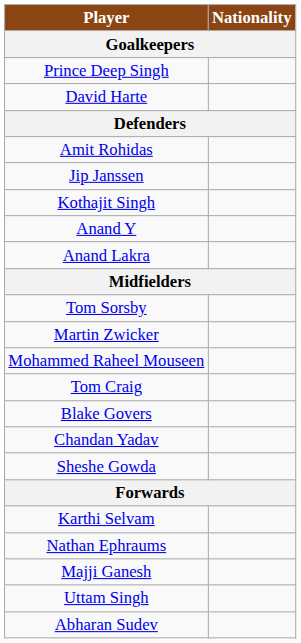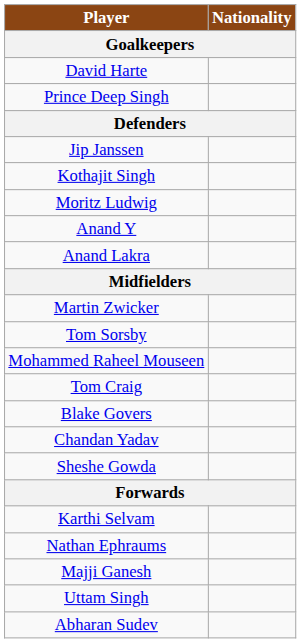 <table class="wikitable" style="text-align:center;">
 <tr>
 <th style="background: #8B4513; color:#FFFFFF">Player</th>
 <th style="background: #8B4513; color:#FFFFFF">Nationality</th>
 </tr>
 <tr>
 <th colspan=2>Goalkeepers</th>
 </tr>
 <tr>
+<td><a href='#'>David Harte</a></td>
+<td></td>
+</tr>
+<tr>
 <td><a href='#'>Prince Deep Singh</a></td>
 <td></td>
 </tr>
 <tr>
-<td><a href='#'>David Harte</a></td>
-<td></td>
-</tr>
-<tr>
 <th colspan=2>Defenders</th>
-</tr>
-<tr>
-<td><a href='#'>Amit Rohidas</a></td>
-<td></td>
 </tr>
 <tr>
 <td><a href='#'>Jip Janssen</a></td>
 <td></td>
 </tr>
 <tr>
 <td><a href='#'>Kothajit Singh</a></td>
+<td></td>
+</tr>
+<tr>
+<td><a href='#'>Moritz Ludwig</a></td>
 <td></td>
 </tr>
 <tr>
 <td><a href='#'>Anand Y</a></td>
 <td></td>
 </tr>
 <tr>
 <td><a href='#'>Anand Lakra</a></td>
 <td></td>
 </tr>
 <tr>
 <th colspan=2>Midfielders</th>
 </tr>
 <tr>
-<td><a href='#'>Tom Sorsby</a></td>
+<td><a href='#'>Martin Zwicker</a></td>
 <td></td>
 </tr>
 <tr>
-<td><a href='#'>Martin Zwicker</a></td>
+<td><a href='#'>Tom Sorsby</a></td>
 <td></td>
 </tr>
 <tr>
 <td><a href='#'>Mohammed Raheel Mouseen</a></td>
 <td></td>
 </tr>
 <tr>
 <td><a href='#'>Tom Craig</a></td>
 <td></td>
 </tr>
 <tr>
 <td><a href='#'>Blake Govers</a></td>
 <td></td>
 </tr>
 <tr>
 <td><a href='#'>Chandan Yadav</a></td>
 <td></td>
 </tr>
 <tr>
 <td><a href='#'>Sheshe Gowda</a></td>
 <td></td>
 </tr>
 <tr>
 <th colspan=2>Forwards</th>
 </tr>
 <tr>
 <td><a href='#'>Karthi Selvam</a></td>
 <td></td>
 </tr>
 <tr>
 <td><a href='#'>Nathan Ephraums</a></td>
 <td></td>
 </tr>
 <tr>
 <td><a href='#'>Majji Ganesh</a></td>
 <td></td>
 </tr>
 <tr>
 <td><a href='#'>Uttam Singh</a></td>
 <td></td>
 </tr>
 <tr>
 <td><a href='#'>Abharan Sudev</a></td>
 <td></td>
 </tr>
 </table>
